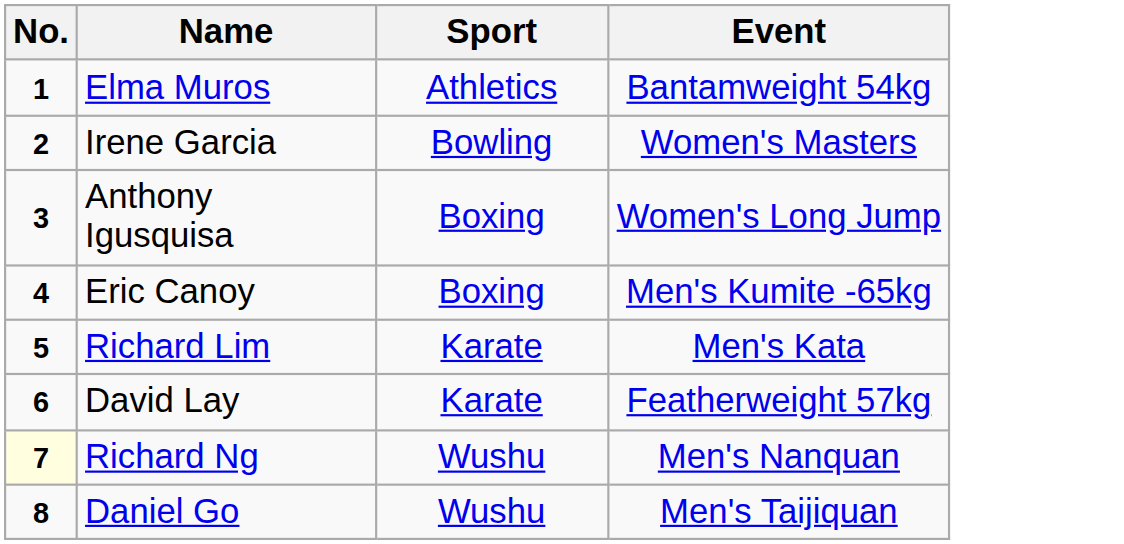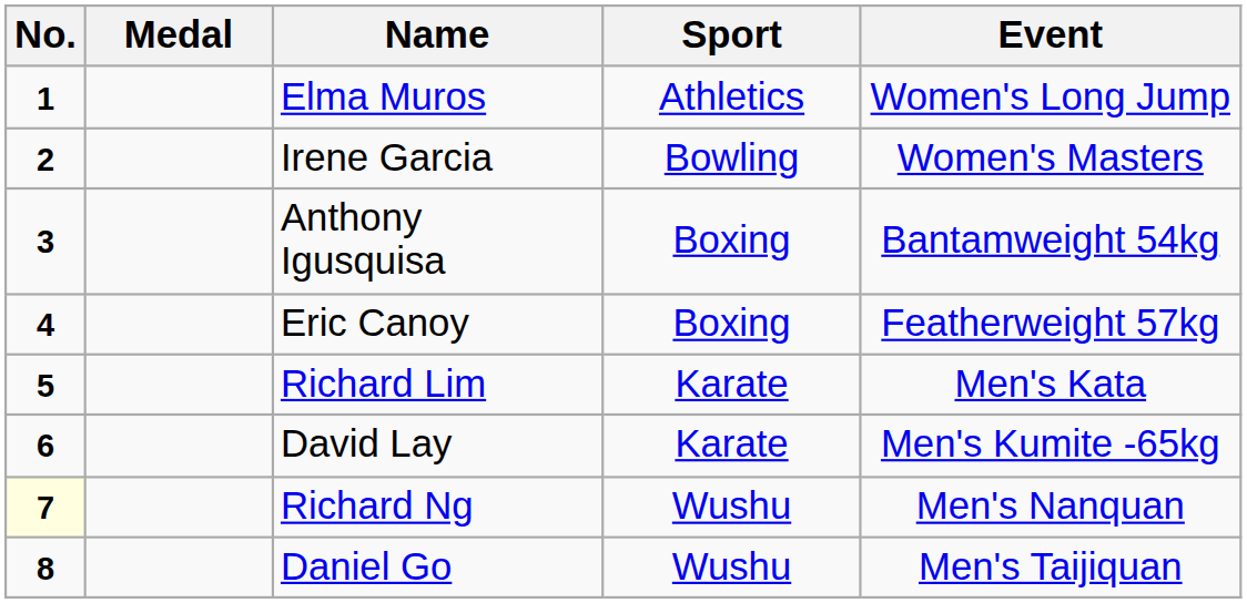 <table class="wikitable" style="font-size:100%; text-align:center;">
 <tr>
 <th width="10">No.</th>
+<th width="70">Medal</th>
 <th width="130">Name</th>
 <th width="100">Sport</th>
 <th width="150">Event</th>
 </tr>
 <tr>
 <td><small><strong>1</strong></small></td>
+<td></td>
 <td align=left><a href='#'>Elma Muros</a></td>
 <td> <a href='#'>Athletics</a></td>
-<td><a href='#'>Bantamweight 54kg</a></td>
+<td><a href='#'>Women's Long Jump</a></td>
 </tr>
 <tr>
 <td><small><strong>2</strong></small></td>
+<td></td>
 <td align=left>Irene Garcia</td>
 <td> <a href='#'>Bowling</a></td>
 <td><a href='#'>Women's Masters</a></td>
 </tr>
 <tr>
 <td><small><strong>3</strong></small></td>
+<td></td>
 <td align=left>Anthony Igusquisa</td>
 <td> <a href='#'>Boxing</a></td>
-<td><a href='#'>Women's Long Jump</a></td>
+<td><a href='#'>Bantamweight 54kg</a></td>
 </tr>
 <tr>
 <td><small><strong>4</strong></small></td>
+<td></td>
 <td align=left>Eric Canoy</td>
 <td> <a href='#'>Boxing</a></td>
-<td><a href='#'>Men's Kumite -65kg</a></td>
+<td><a href='#'>Featherweight 57kg</a></td>
 </tr>
 <tr>
 <td><small><strong>5</strong></small></td>
+<td></td>
 <td align=left><a href='#'>Richard Lim</a></td>
 <td> <a href='#'>Karate</a></td>
 <td><a href='#'>Men's Kata</a></td>
 </tr>
 <tr>
 <td><small><strong>6</strong></small></td>
+<td></td>
 <td align=left>David Lay</td>
 <td> <a href='#'>Karate</a></td>
-<td><a href='#'>Featherweight 57kg</a></td>
+<td><a href='#'>Men's Kumite -65kg</a></td>
 </tr>
 <tr>
 <td style="background: lightyellow;"><small><strong>7</strong></small></td>
+<td></td>
 <td align=left><a href='#'>Richard Ng</a></td>
 <td> <a href='#'>Wushu</a></td>
 <td><a href='#'>Men's Nanquan</a></td>
 </tr>
 <tr>
 <td><small><strong>8</strong></small></td>
+<td></td>
 <td align=left><a href='#'>Daniel Go</a></td>
 <td> <a href='#'>Wushu</a></td>
 <td><a href='#'>Men's Taijiquan</a></td>
 </tr>
 </table>
